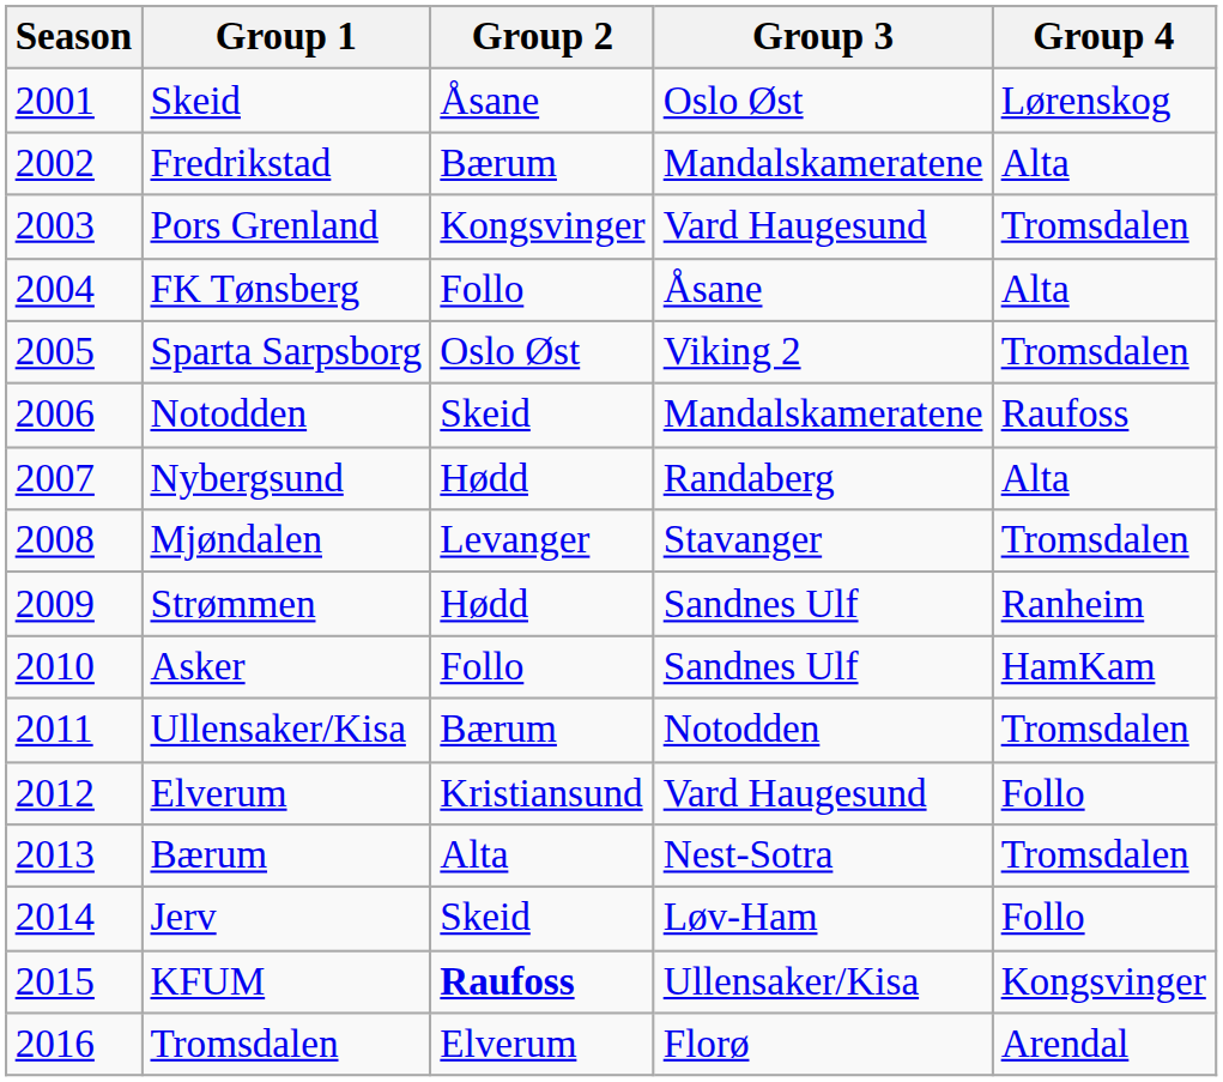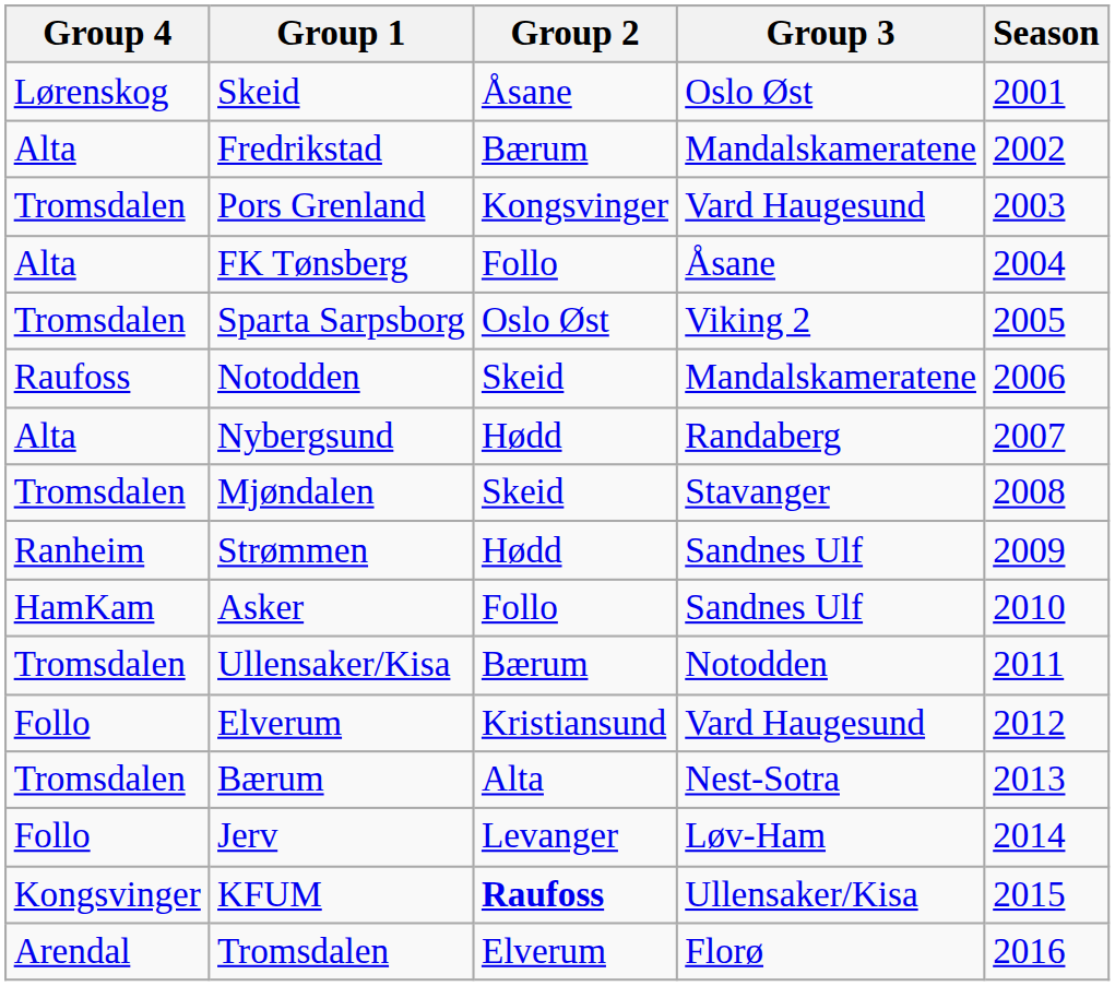 <table clear="left" class="wikitable">
 <tr>
-<th>Season</th>
+<th>Group 4</th>
 <th>Group 1</th>
 <th>Group 2</th>
 <th>Group 3</th>
-<th>Group 4</th>
+<th>Season</th>
 </tr>
 <tr>
-<td><a href='#'>2001</a></td>
+<td><a href='#'>Lørenskog</a></td>
 <td><a href='#'>Skeid</a></td>
 <td><a href='#'>Åsane</a></td>
 <td><a href='#'>Oslo Øst</a></td>
-<td><a href='#'>Lørenskog</a></td>
+<td><a href='#'>2001</a></td>
 </tr>
 <tr>
-<td><a href='#'>2002</a></td>
+<td><a href='#'>Alta</a></td>
 <td><a href='#'>Fredrikstad</a></td>
 <td><a href='#'>Bærum</a></td>
 <td><a href='#'>Mandalskameratene</a></td>
-<td><a href='#'>Alta</a></td>
+<td><a href='#'>2002</a></td>
 </tr>
 <tr>
-<td><a href='#'>2003</a></td>
+<td><a href='#'>Tromsdalen</a></td>
 <td><a href='#'>Pors Grenland</a></td>
 <td><a href='#'>Kongsvinger</a></td>
 <td><a href='#'>Vard Haugesund</a></td>
-<td><a href='#'>Tromsdalen</a></td>
+<td><a href='#'>2003</a></td>
 </tr>
 <tr>
-<td><a href='#'>2004</a></td>
+<td><a href='#'>Alta</a></td>
 <td><a href='#'>FK Tønsberg</a></td>
 <td><a href='#'>Follo</a></td>
 <td><a href='#'>Åsane</a></td>
-<td><a href='#'>Alta</a></td>
+<td><a href='#'>2004</a></td>
 </tr>
 <tr>
-<td><a href='#'>2005</a></td>
+<td><a href='#'>Tromsdalen</a></td>
 <td><a href='#'>Sparta Sarpsborg</a></td>
 <td><a href='#'>Oslo Øst</a></td>
 <td><a href='#'>Viking 2</a></td>
-<td><a href='#'>Tromsdalen</a></td>
+<td><a href='#'>2005</a></td>
 </tr>
 <tr>
-<td><a href='#'>2006</a></td>
+<td><a href='#'>Raufoss</a></td>
 <td><a href='#'>Notodden</a></td>
 <td><a href='#'>Skeid</a></td>
 <td><a href='#'>Mandalskameratene</a></td>
-<td><a href='#'>Raufoss</a></td>
+<td><a href='#'>2006</a></td>
 </tr>
 <tr>
-<td><a href='#'>2007</a></td>
+<td><a href='#'>Alta</a></td>
 <td><a href='#'>Nybergsund</a></td>
 <td><a href='#'>Hødd</a></td>
 <td><a href='#'>Randaberg</a></td>
-<td><a href='#'>Alta</a></td>
+<td><a href='#'>2007</a></td>
 </tr>
 <tr>
+<td><a href='#'>Tromsdalen</a></td>
+<td><a href='#'>Mjøndalen</a></td>
+<td><a href='#'>Skeid</a></td>
+<td><a href='#'>Stavanger</a></td>
 <td><a href='#'>2008</a></td>
-<td><a href='#'>Mjøndalen</a></td>
-<td><a href='#'>Levanger</a></td>
-<td><a href='#'>Stavanger</a></td>
-<td><a href='#'>Tromsdalen</a></td>
 </tr>
 <tr>
-<td><a href='#'>2009</a></td>
+<td><a href='#'>Ranheim</a></td>
 <td><a href='#'>Strømmen</a></td>
 <td><a href='#'>Hødd</a></td>
 <td><a href='#'>Sandnes Ulf</a></td>
-<td><a href='#'>Ranheim</a></td>
+<td><a href='#'>2009</a></td>
 </tr>
 <tr>
-<td><a href='#'>2010</a></td>
+<td><a href='#'>HamKam</a></td>
 <td><a href='#'>Asker</a></td>
 <td><a href='#'>Follo</a></td>
 <td><a href='#'>Sandnes Ulf</a></td>
-<td><a href='#'>HamKam</a></td>
+<td><a href='#'>2010</a></td>
 </tr>
 <tr>
-<td><a href='#'>2011</a></td>
+<td><a href='#'>Tromsdalen</a></td>
 <td><a href='#'>Ullensaker/Kisa</a></td>
 <td><a href='#'>Bærum</a></td>
 <td><a href='#'>Notodden</a></td>
-<td><a href='#'>Tromsdalen</a></td>
+<td><a href='#'>2011</a></td>
 </tr>
 <tr>
-<td><a href='#'>2012</a></td>
+<td><a href='#'>Follo</a></td>
 <td><a href='#'>Elverum</a></td>
 <td><a href='#'>Kristiansund</a></td>
 <td><a href='#'>Vard Haugesund</a></td>
-<td><a href='#'>Follo</a></td>
+<td><a href='#'>2012</a></td>
 </tr>
 <tr>
-<td><a href='#'>2013</a></td>
+<td><a href='#'>Tromsdalen</a></td>
 <td><a href='#'>Bærum</a></td>
 <td><a href='#'>Alta</a></td>
 <td><a href='#'>Nest-Sotra</a></td>
-<td><a href='#'>Tromsdalen</a></td>
+<td><a href='#'>2013</a></td>
 </tr>
 <tr>
+<td><a href='#'>Follo</a></td>
+<td><a href='#'>Jerv</a></td>
+<td><a href='#'>Levanger</a></td>
+<td><a href='#'>Løv-Ham</a></td>
 <td><a href='#'>2014</a></td>
-<td><a href='#'>Jerv</a></td>
-<td><a href='#'>Skeid</a></td>
-<td><a href='#'>Løv-Ham</a></td>
-<td><a href='#'>Follo</a></td>
 </tr>
 <tr>
-<td><a href='#'>2015</a></td>
+<td><a href='#'>Kongsvinger</a></td>
 <td><a href='#'>KFUM</a></td>
 <td><strong><a href='#'>Raufoss</a></strong></td>
 <td><a href='#'>Ullensaker/Kisa</a></td>
-<td><a href='#'>Kongsvinger</a></td>
+<td><a href='#'>2015</a></td>
 </tr>
 <tr>
-<td><a href='#'>2016</a></td>
+<td><a href='#'>Arendal</a></td>
 <td><a href='#'>Tromsdalen</a></td>
 <td><a href='#'>Elverum</a></td>
 <td><a href='#'>Florø</a></td>
-<td><a href='#'>Arendal</a></td>
+<td><a href='#'>2016</a></td>
 </tr>
 </table>
